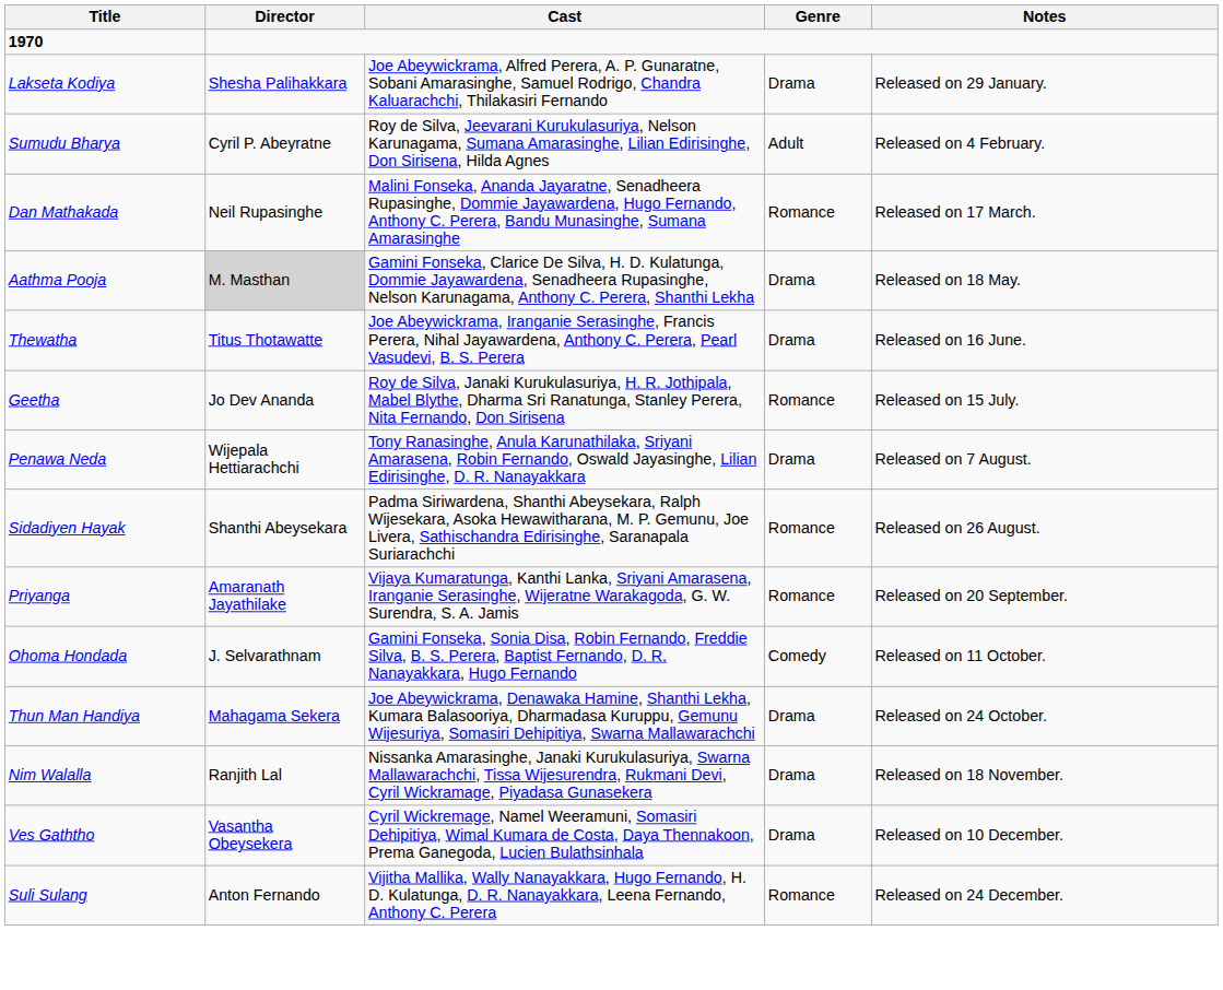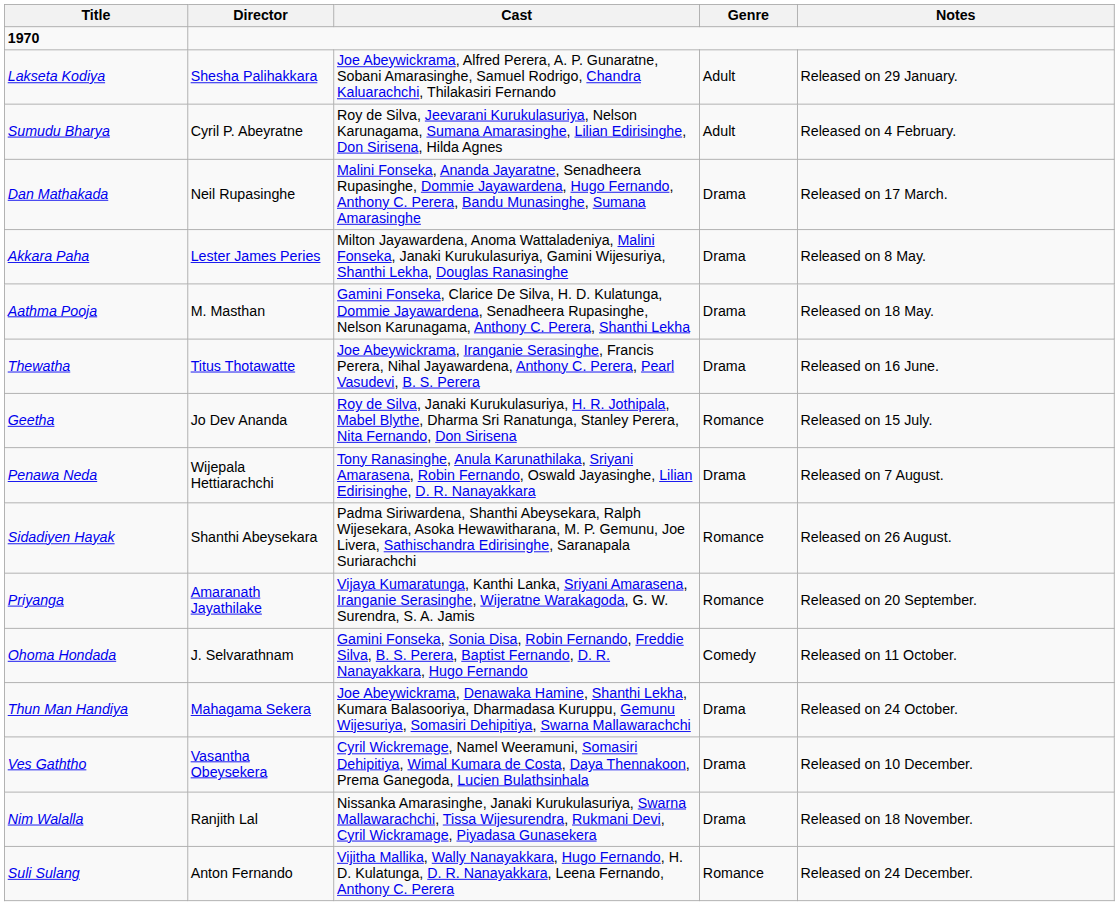 <table class="wikitable">
 <tr>
 <th width=15%>Title</th>
 <th width=12%>Director</th>
 <th width=30%>Cast</th>
 <th width=8%>Genre</th>
 <th width=26%>Notes</th>
 </tr>
 <tr>
 <td><strong>1970</strong></td>
 </tr>
 <tr>
 <td><em><a href='#'>Lakseta Kodiya</a></em></td>
 <td><a href='#'>Shesha Palihakkara</a></td>
 <td><a href='#'>Joe Abeywickrama</a>, Alfred Perera, A. P. Gunaratne, Sobani Amarasinghe, Samuel Rodrigo, <a href='#'>Chandra Kaluarachchi</a>, Thilakasiri Fernando</td>
-<td>Drama</td>
+<td>Adult</td>
 <td>Released on 29 January.</td>
 </tr>
 <tr>
 <td><em><a href='#'>Sumudu Bharya</a></em></td>
 <td>Cyril P. Abeyratne</td>
 <td>Roy de Silva, <a href='#'>Jeevarani Kurukulasuriya</a>, Nelson Karunagama, <a href='#'>Sumana Amarasinghe</a>, <a href='#'>Lilian Edirisinghe</a>, <a href='#'>Don Sirisena</a>, Hilda Agnes</td>
 <td>Adult</td>
 <td>Released on 4 February.</td>
 </tr>
 <tr>
 <td><em><a href='#'>Dan Mathakada</a></em></td>
 <td>Neil Rupasinghe</td>
 <td><a href='#'>Malini Fonseka</a>, <a href='#'>Ananda Jayaratne</a>, Senadheera Rupasinghe, <a href='#'>Dommie Jayawardena</a>, <a href='#'>Hugo Fernando</a>, <a href='#'>Anthony C. Perera</a>, <a href='#'>Bandu Munasinghe</a>, <a href='#'>Sumana Amarasinghe</a></td>
-<td>Romance</td>
+<td>Drama</td>
 <td>Released on 17 March.</td>
 </tr>
 <tr>
+<td><em><a href='#'>Akkara Paha</a></em></td>
+<td><a href='#'>Lester James Peries</a></td>
+<td>Milton Jayawardena, Anoma Wattaladeniya, <a href='#'>Malini Fonseka</a>, Janaki Kurukulasuriya, Gamini Wijesuriya, <a href='#'>Shanthi Lekha</a>, <a href='#'>Douglas Ranasinghe</a></td>
+<td>Drama</td>
+<td>Released on 8 May.</td>
+</tr>
+<tr>
 <td><em><a href='#'>Aathma Pooja</a></em></td>
-<td style="background: lightgrey;">M. Masthan</td>
+<td>M. Masthan</td>
 <td><a href='#'>Gamini Fonseka</a>, Clarice De Silva, H. D. Kulatunga, <a href='#'>Dommie Jayawardena</a>, Senadheera Rupasinghe, Nelson Karunagama, <a href='#'>Anthony C. Perera</a>, <a href='#'>Shanthi Lekha</a></td>
 <td>Drama</td>
 <td>Released on 18 May.</td>
 </tr>
 <tr>
 <td><em><a href='#'>Thewatha</a></em></td>
 <td><a href='#'>Titus Thotawatte</a></td>
 <td><a href='#'>Joe Abeywickrama</a>, <a href='#'>Iranganie Serasinghe</a>, Francis Perera, Nihal Jayawardena, <a href='#'>Anthony C. Perera</a>, <a href='#'>Pearl Vasudevi</a>, <a href='#'>B. S. Perera</a></td>
 <td>Drama</td>
 <td>Released on 16 June.</td>
 </tr>
 <tr>
 <td><em><a href='#'>Geetha</a></em></td>
 <td>Jo Dev Ananda</td>
 <td><a href='#'>Roy de Silva</a>, Janaki Kurukulasuriya, <a href='#'>H. R. Jothipala</a>, <a href='#'>Mabel Blythe</a>, Dharma Sri Ranatunga, Stanley Perera, <a href='#'>Nita Fernando</a>, <a href='#'>Don Sirisena</a></td>
 <td>Romance</td>
 <td>Released on 15 July.</td>
 </tr>
 <tr>
 <td><em><a href='#'>Penawa Neda</a></em></td>
 <td>Wijepala Hettiarachchi</td>
 <td><a href='#'>Tony Ranasinghe</a>, <a href='#'>Anula Karunathilaka</a>, <a href='#'>Sriyani Amarasena</a>, <a href='#'>Robin Fernando</a>, Oswald Jayasinghe, <a href='#'>Lilian Edirisinghe</a>, <a href='#'>D. R. Nanayakkara</a></td>
 <td>Drama</td>
 <td>Released on 7 August.</td>
 </tr>
 <tr>
 <td><em><a href='#'>Sidadiyen Hayak</a></em></td>
 <td>Shanthi Abeysekara</td>
 <td>Padma Siriwardena, Shanthi Abeysekara, Ralph Wijesekara, Asoka Hewawitharana, M. P. Gemunu, Joe Livera, <a href='#'>Sathischandra Edirisinghe</a>, Saranapala Suriarachchi</td>
 <td>Romance</td>
 <td>Released on 26 August.</td>
 </tr>
 <tr>
 <td><em><a href='#'>Priyanga</a></em></td>
 <td><a href='#'>Amaranath Jayathilake</a></td>
 <td><a href='#'>Vijaya Kumaratunga</a>, Kanthi Lanka, <a href='#'>Sriyani Amarasena</a>, <a href='#'>Iranganie Serasinghe</a>, <a href='#'>Wijeratne Warakagoda</a>, G. W. Surendra, S. A. Jamis</td>
 <td>Romance</td>
 <td>Released on 20 September.</td>
 </tr>
 <tr>
 <td><em><a href='#'>Ohoma Hondada</a></em></td>
 <td>J. Selvarathnam</td>
 <td><a href='#'>Gamini Fonseka</a>, <a href='#'>Sonia Disa</a>, <a href='#'>Robin Fernando</a>, <a href='#'>Freddie Silva</a>, <a href='#'>B. S. Perera</a>, <a href='#'>Baptist Fernando</a>, <a href='#'>D. R. Nanayakkara</a>, <a href='#'>Hugo Fernando</a></td>
 <td>Comedy</td>
 <td>Released on 11 October.</td>
 </tr>
 <tr>
 <td><em><a href='#'>Thun Man Handiya</a></em></td>
 <td><a href='#'>Mahagama Sekera</a></td>
 <td><a href='#'>Joe Abeywickrama</a>, <a href='#'>Denawaka Hamine</a>, <a href='#'>Shanthi Lekha</a>, Kumara Balasooriya, Dharmadasa Kuruppu, <a href='#'>Gemunu Wijesuriya</a>, <a href='#'>Somasiri Dehipitiya</a>, <a href='#'>Swarna Mallawarachchi</a></td>
 <td>Drama</td>
 <td>Released on 24 October.</td>
 </tr>
 <tr>
+<td><em><a href='#'>Ves Gaththo</a></em></td>
+<td><a href='#'>Vasantha Obeysekera</a></td>
+<td><a href='#'>Cyril Wickremage</a>, Namel Weeramuni, <a href='#'>Somasiri Dehipitiya</a>, <a href='#'>Wimal Kumara de Costa</a>, <a href='#'>Daya Thennakoon</a>, Prema Ganegoda, <a href='#'>Lucien Bulathsinhala</a></td>
+<td>Drama</td>
+<td>Released on 10 December.</td>
+</tr>
+<tr>
 <td><em><a href='#'>Nim Walalla</a></em></td>
 <td>Ranjith Lal</td>
 <td>Nissanka Amarasinghe, Janaki Kurukulasuriya, <a href='#'>Swarna Mallawarachchi</a>, <a href='#'>Tissa Wijesurendra</a>, <a href='#'>Rukmani Devi</a>, <a href='#'>Cyril Wickramage</a>, <a href='#'>Piyadasa Gunasekera</a></td>
 <td>Drama</td>
 <td>Released on 18 November.</td>
-</tr>
-<tr>
-<td><em><a href='#'>Ves Gaththo</a></em></td>
-<td><a href='#'>Vasantha Obeysekera</a></td>
-<td><a href='#'>Cyril Wickremage</a>, Namel Weeramuni, <a href='#'>Somasiri Dehipitiya</a>, <a href='#'>Wimal Kumara de Costa</a>, <a href='#'>Daya Thennakoon</a>, Prema Ganegoda, <a href='#'>Lucien Bulathsinhala</a></td>
-<td>Drama</td>
-<td>Released on 10 December.</td>
 </tr>
 <tr>
 <td><em><a href='#'>Suli Sulang</a></em></td>
 <td>Anton Fernando</td>
 <td><a href='#'>Vijitha Mallika</a>, <a href='#'>Wally Nanayakkara</a>, <a href='#'>Hugo Fernando</a>, H. D. Kulatunga, <a href='#'>D. R. Nanayakkara</a>, Leena Fernando, <a href='#'>Anthony C. Perera</a></td>
 <td>Romance</td>
 <td>Released on 24 December.</td>
 </tr>
 </table>
